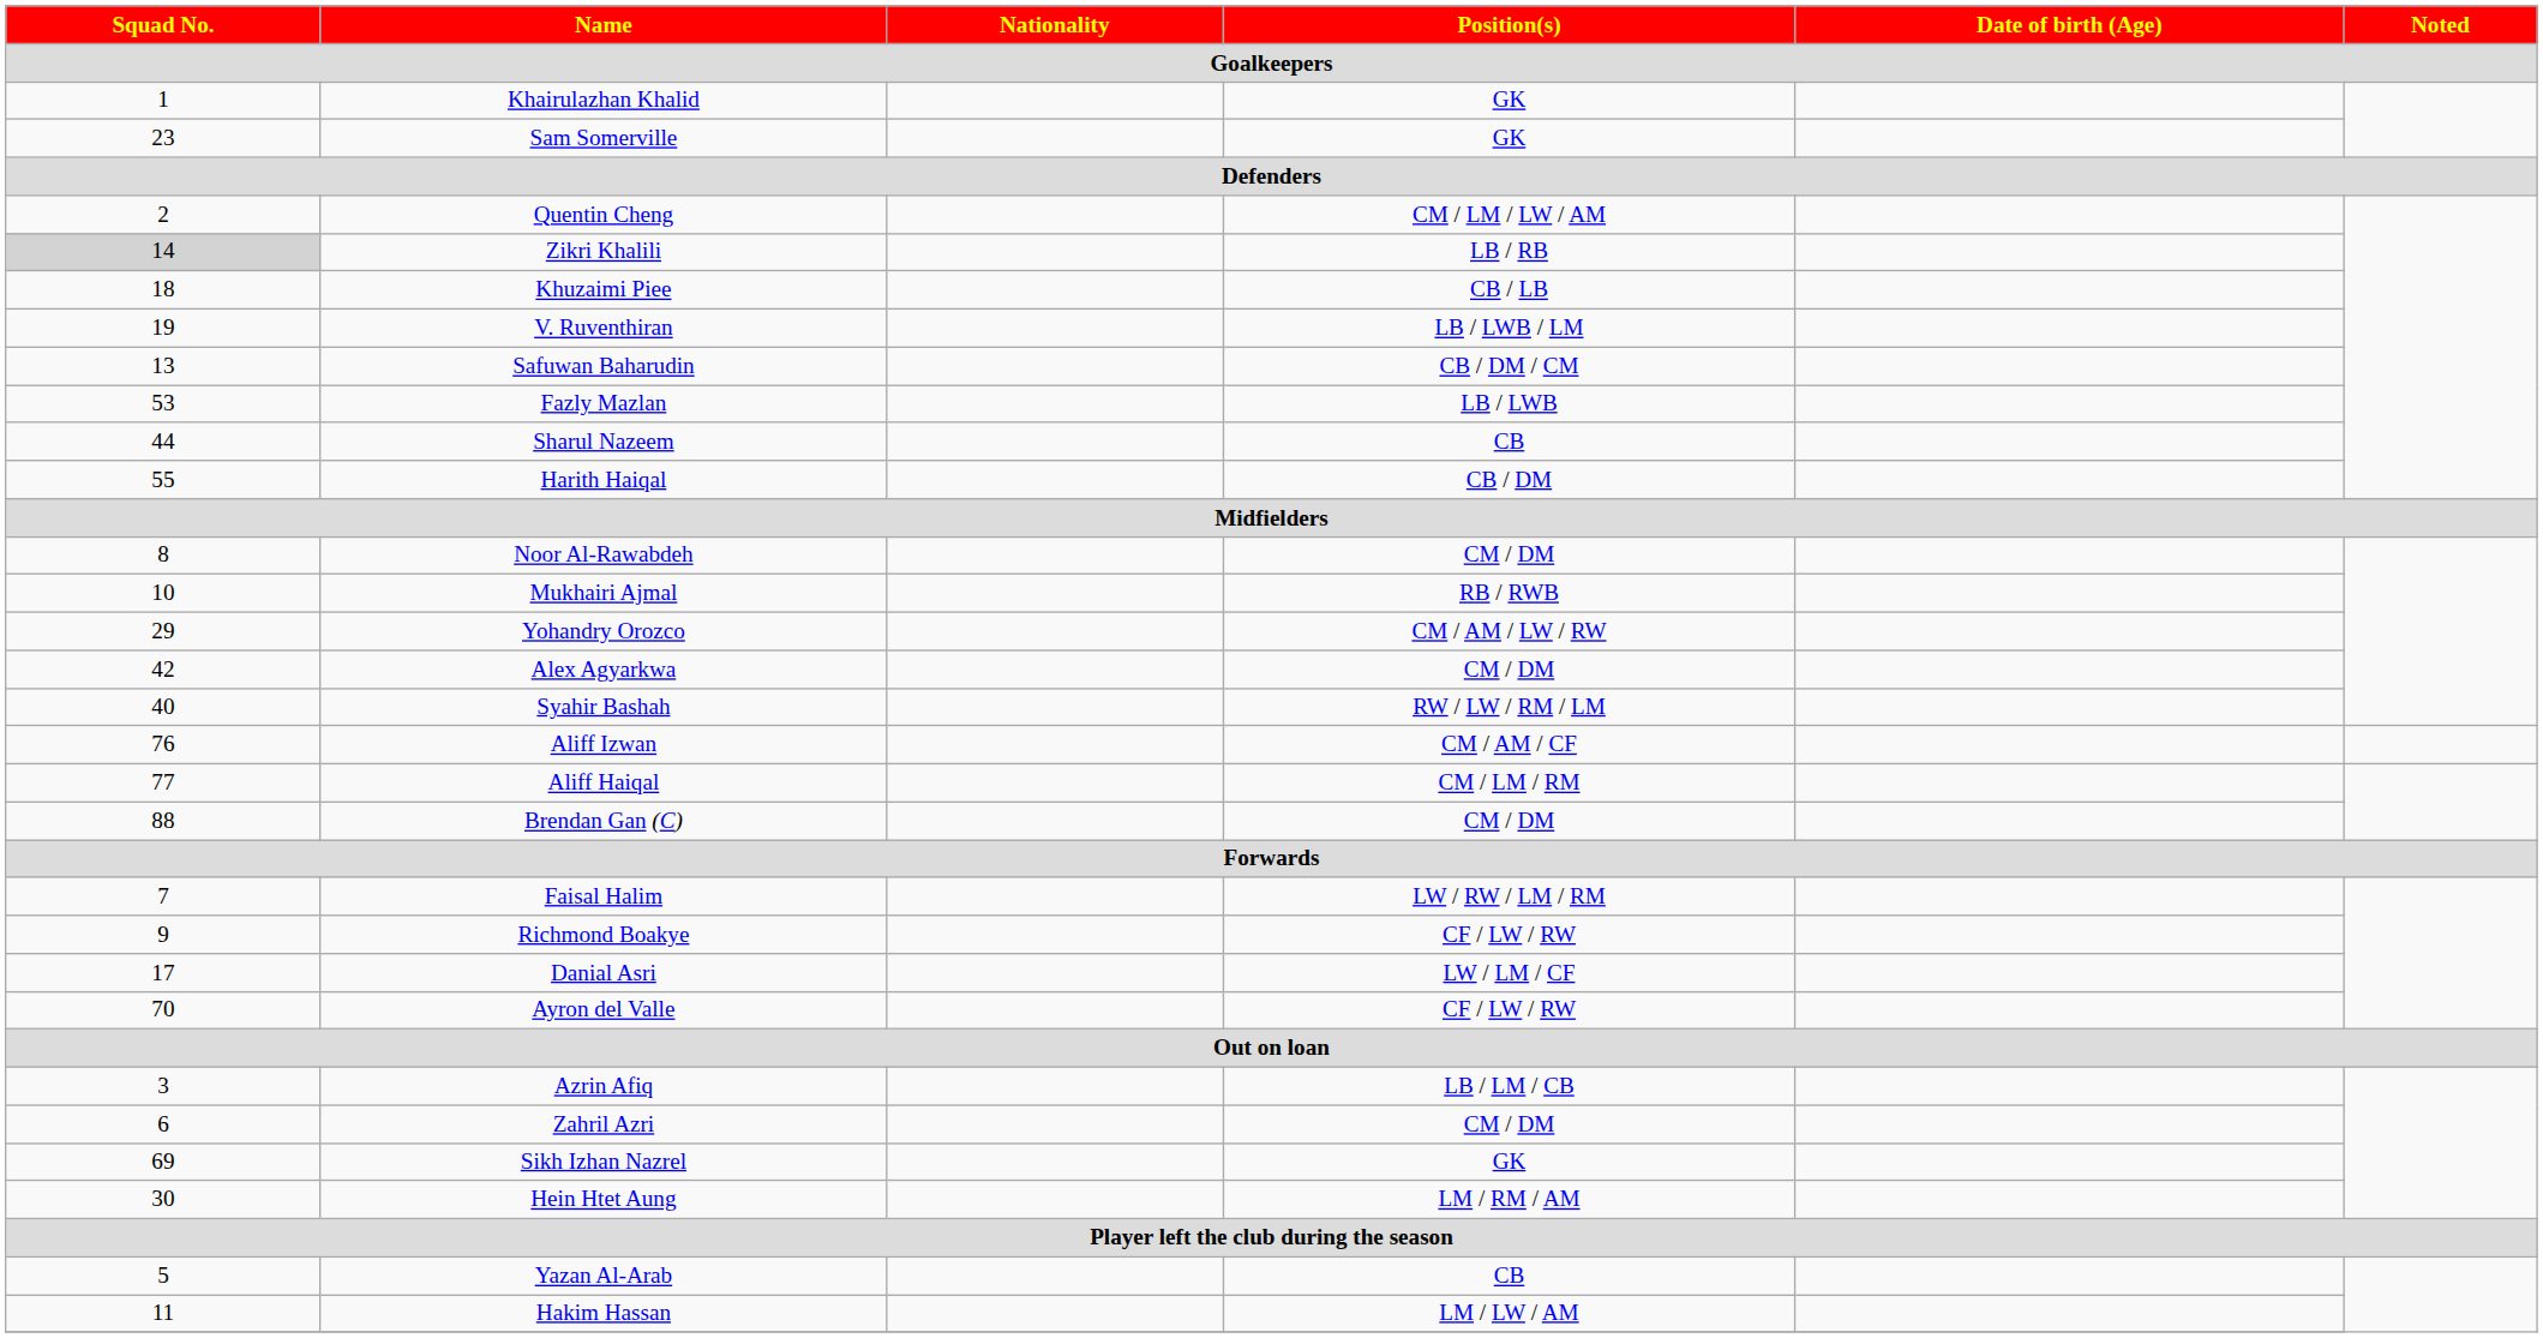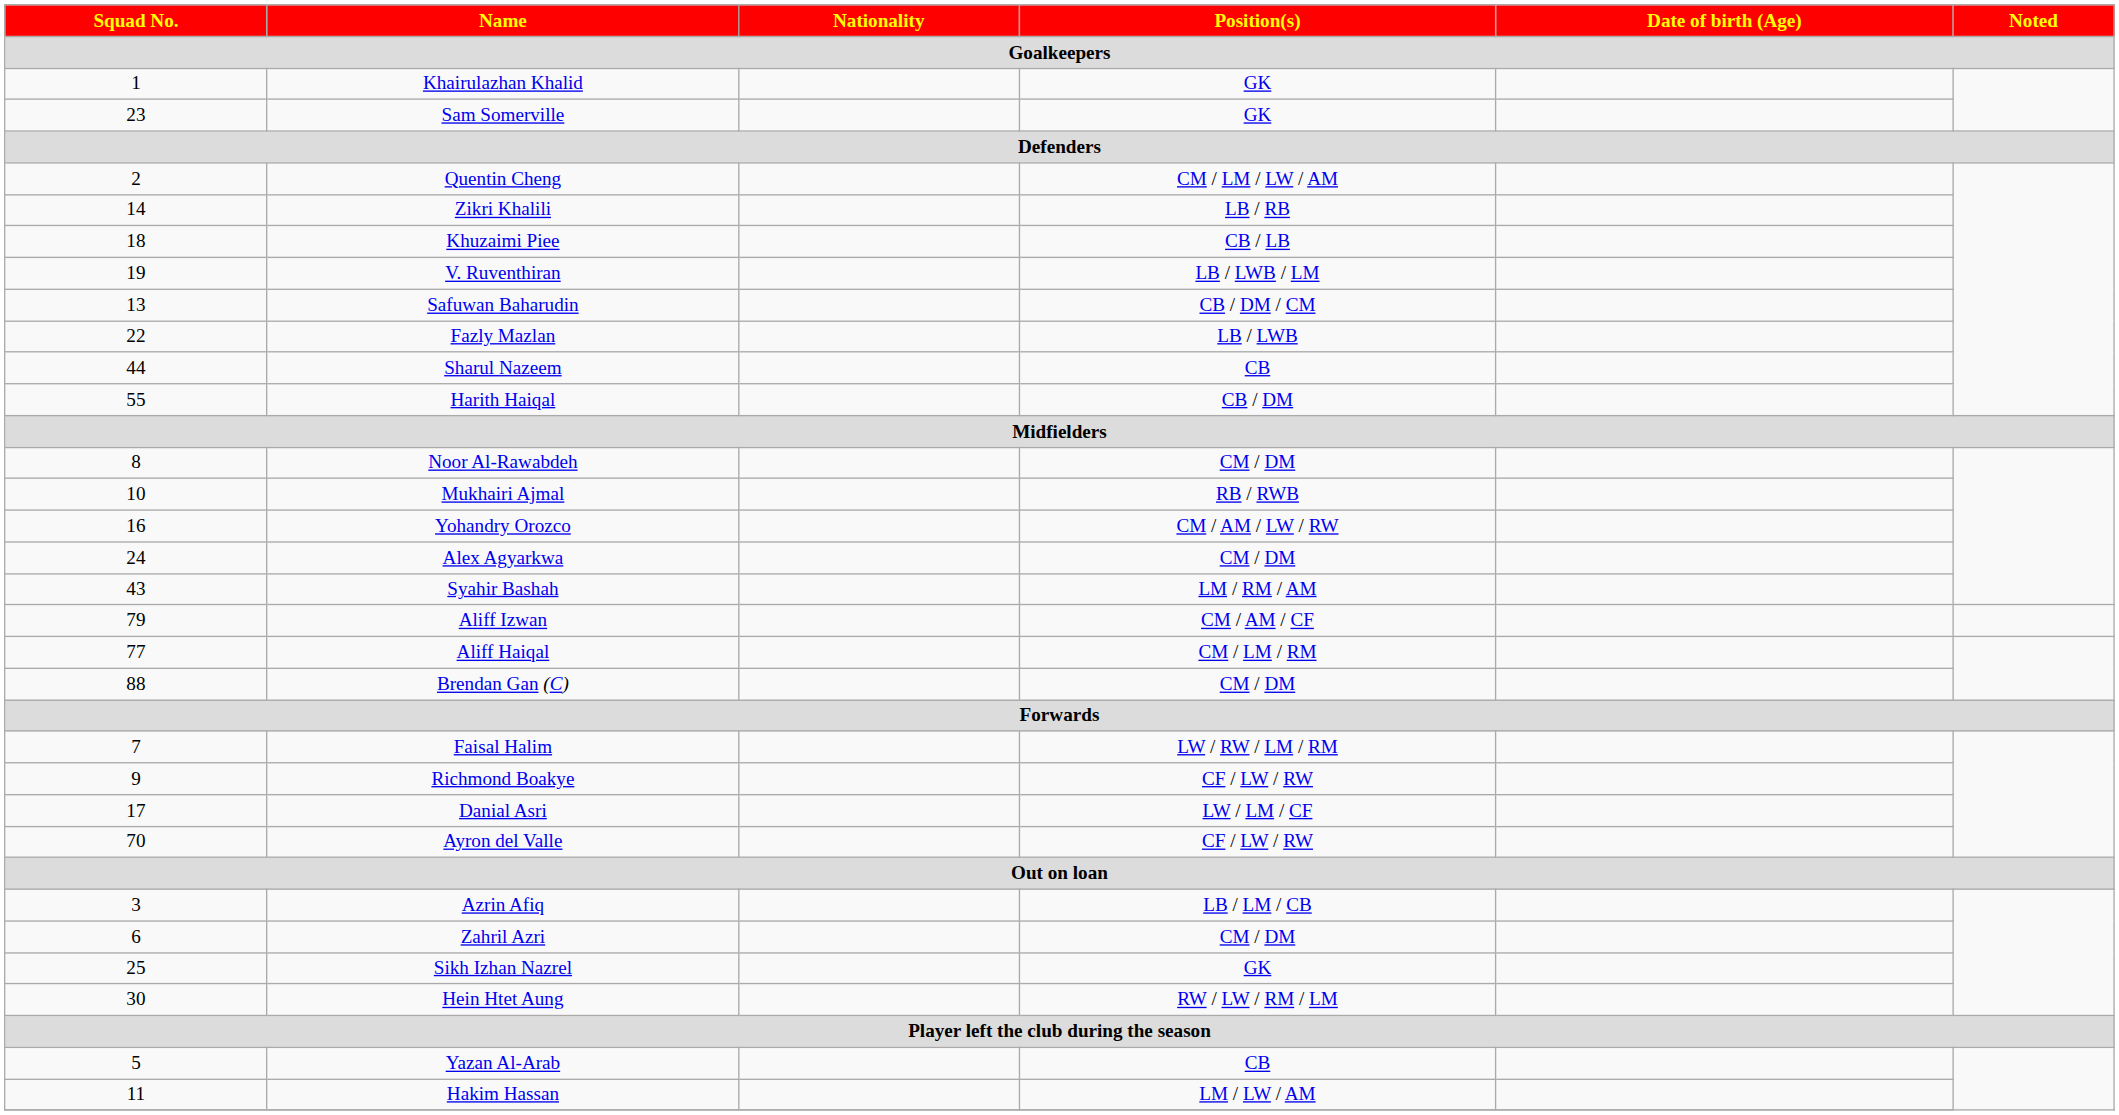 <table class="wikitable" style="text-align:center; font-size:90%; width:80%;">
 <tr>
 <th style="background:red; color:yellow; text-align:center;">Squad No.</th>
 <th style="background:red; color:yellow; text-align:center;">Name</th>
 <th style="background:red; color:yellow; text-align:center;">Nationality</th>
 <th style="background:red; color:yellow; text-align:center;">Position(s)</th>
 <th style="background:red; color:yellow; text-align:center;">Date of birth (Age)</th>
 <th style="background:red; color:yellow; text-align:center;">Noted</th>
 </tr>
 <tr>
 <th colspan="6" style="background:#dcdcdc; text-align:center;">Goalkeepers</th>
 </tr>
 <tr>
 <td>1</td>
 <td><a href='#'>Khairulazhan Khalid</a></td>
 <td></td>
 <td><a href='#'>GK</a></td>
 <td></td>
 </tr>
 <tr>
 <td>23</td>
 <td><a href='#'>Sam Somerville</a></td>
 <td></td>
 <td><a href='#'>GK</a></td>
 <td></td>
 </tr>
 <tr>
 <th colspan="9" style="background:#dcdcdc; text-align:center;">Defenders</th>
 </tr>
 <tr>
 <td>2</td>
 <td><a href='#'>Quentin Cheng</a></td>
 <td> </td>
 <td><a href='#'>CM</a> / <a href='#'>LM</a> / <a href='#'>LW</a> / <a href='#'>AM</a></td>
 <td></td>
 </tr>
 <tr>
-<td style="background: lightgrey;">14</td>
+<td>14</td>
 <td><a href='#'>Zikri Khalili</a></td>
 <td></td>
 <td><a href='#'>LB</a> / <a href='#'>RB</a></td>
 <td></td>
 </tr>
 <tr>
 <td>18</td>
 <td><a href='#'>Khuzaimi Piee</a></td>
 <td></td>
 <td><a href='#'>CB</a> / <a href='#'>LB</a></td>
 <td></td>
 </tr>
 <tr>
 <td>19</td>
 <td><a href='#'>V. Ruventhiran</a></td>
 <td></td>
 <td><a href='#'>LB</a> / <a href='#'>LWB</a> / <a href='#'>LM</a></td>
 <td></td>
 </tr>
 <tr>
 <td>13</td>
 <td><a href='#'>Safuwan Baharudin</a></td>
 <td></td>
 <td><a href='#'>CB</a> / <a href='#'>DM</a> / <a href='#'>CM</a></td>
 <td></td>
 </tr>
 <tr>
-<td>53</td>
+<td>22</td>
 <td><a href='#'>Fazly Mazlan</a></td>
 <td></td>
 <td><a href='#'>LB</a> / <a href='#'>LWB</a></td>
 <td></td>
 </tr>
 <tr>
 <td>44</td>
 <td><a href='#'>Sharul Nazeem</a></td>
 <td></td>
 <td><a href='#'>CB</a></td>
 <td></td>
 </tr>
 <tr>
 <td>55</td>
 <td><a href='#'>Harith Haiqal</a></td>
 <td></td>
 <td><a href='#'>CB</a> / <a href='#'>DM</a></td>
 <td></td>
 </tr>
 <tr>
 <th colspan="9" style="background:#dcdcdc; text-align:center;">Midfielders</th>
 </tr>
 <tr>
 <td>8</td>
 <td><a href='#'>Noor Al-Rawabdeh</a></td>
 <td></td>
 <td><a href='#'>CM</a> / <a href='#'>DM</a></td>
 <td></td>
 </tr>
 <tr>
 <td>10</td>
 <td><a href='#'>Mukhairi Ajmal</a></td>
 <td></td>
 <td><a href='#'>RB</a> / <a href='#'>RWB</a></td>
 <td></td>
 </tr>
 <tr>
-<td>29</td>
+<td>16</td>
 <td><a href='#'>Yohandry Orozco</a></td>
 <td></td>
 <td><a href='#'>CM</a> / <a href='#'>AM</a> / <a href='#'>LW</a> / <a href='#'>RW</a></td>
 <td></td>
 </tr>
 <tr>
-<td>42</td>
+<td>24</td>
 <td><a href='#'>Alex Agyarkwa</a></td>
 <td></td>
 <td><a href='#'>CM</a> / <a href='#'>DM</a></td>
 <td></td>
 </tr>
 <tr>
-<td>40</td>
+<td>43</td>
 <td><a href='#'>Syahir Bashah</a></td>
 <td></td>
-<td><a href='#'>RW</a> / <a href='#'>LW</a> / <a href='#'>RM</a> / <a href='#'>LM</a></td>
+<td><a href='#'>LM</a> / <a href='#'>RM</a> / <a href='#'>AM</a></td>
 <td></td>
 </tr>
 <tr>
-<td>76</td>
+<td>79</td>
 <td><a href='#'>Aliff Izwan</a></td>
 <td></td>
 <td><a href='#'>CM</a> / <a href='#'>AM</a> / <a href='#'>CF</a></td>
 <td></td>
 <td></td>
 </tr>
 <tr>
 <td>77</td>
 <td><a href='#'>Aliff Haiqal</a></td>
 <td></td>
 <td><a href='#'>CM</a> / <a href='#'>LM</a> / <a href='#'>RM</a></td>
 <td></td>
 </tr>
 <tr>
 <td>88</td>
 <td><a href='#'>Brendan Gan</a> <em>(<a href='#'>C</a>)</em></td>
 <td> </td>
 <td><a href='#'>CM</a> / <a href='#'>DM</a></td>
 <td></td>
 </tr>
 <tr>
 <th colspan="9" style="background:#dcdcdc; text-align:center;">Forwards</th>
 </tr>
 <tr>
 <td>7</td>
 <td><a href='#'>Faisal Halim</a></td>
 <td></td>
 <td><a href='#'>LW</a> / <a href='#'>RW</a> / <a href='#'>LM</a> / <a href='#'>RM</a></td>
 <td></td>
 </tr>
 <tr>
 <td>9</td>
 <td><a href='#'>Richmond Boakye</a></td>
 <td></td>
 <td><a href='#'>CF</a> / <a href='#'>LW</a> / <a href='#'>RW</a></td>
 <td></td>
 </tr>
 <tr>
 <td>17</td>
 <td><a href='#'>Danial Asri</a></td>
 <td></td>
 <td><a href='#'>LW</a> / <a href='#'>LM</a> /  <a href='#'>CF</a></td>
 <td></td>
 </tr>
 <tr>
 <td>70</td>
 <td><a href='#'>Ayron del Valle</a></td>
 <td></td>
 <td><a href='#'>CF</a> / <a href='#'>LW</a> / <a href='#'>RW</a></td>
 <td></td>
 </tr>
 <tr>
 <th colspan="9" style="background:#dcdcdc; text-align:center;">Out on loan</th>
 </tr>
 <tr>
 <td>3</td>
 <td><a href='#'>Azrin Afiq</a></td>
 <td></td>
 <td><a href='#'>LB</a> / <a href='#'>LM</a> / <a href='#'>CB</a></td>
 <td></td>
 </tr>
 <tr>
 <td>6</td>
 <td><a href='#'>Zahril Azri</a></td>
 <td></td>
 <td><a href='#'>CM</a> / <a href='#'>DM</a></td>
 <td></td>
 </tr>
 <tr>
-<td>69</td>
+<td>25</td>
 <td><a href='#'>Sikh Izhan Nazrel</a></td>
 <td></td>
 <td><a href='#'>GK</a></td>
 <td></td>
 </tr>
 <tr>
 <td>30</td>
 <td><a href='#'>Hein Htet Aung</a></td>
 <td></td>
-<td><a href='#'>LM</a> / <a href='#'>RM</a> / <a href='#'>AM</a></td>
+<td><a href='#'>RW</a> / <a href='#'>LW</a> / <a href='#'>RM</a> / <a href='#'>LM</a></td>
 <td></td>
 </tr>
 <tr>
 <th colspan="9" style="background:#dcdcdc; text-align:center;">Player left the club during the season</th>
 </tr>
 <tr>
 <td>5</td>
 <td><a href='#'>Yazan Al-Arab</a></td>
 <td></td>
 <td><a href='#'>CB</a></td>
 <td></td>
 </tr>
 <tr>
 <td>11</td>
 <td><a href='#'>Hakim Hassan</a></td>
 <td></td>
 <td><a href='#'>LM</a> / <a href='#'>LW</a> / <a href='#'>AM</a></td>
 <td></td>
 </tr>
 <tr>
 </tr>
 </table>
